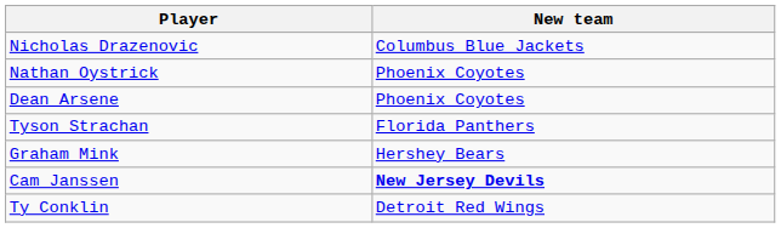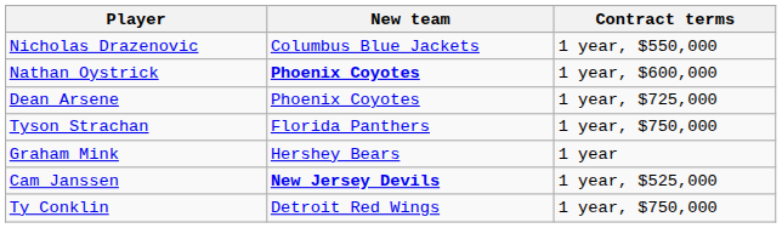 <table class="wikitable" width=97%>
 <tr>
 <th>Player</th>
 <th>New team</th>
+<th>Contract terms</th>
 </tr>
 <tr>
 <td><a href='#'>Nicholas Drazenovic</a></td>
 <td><a href='#'>Columbus Blue Jackets</a></td>
+<td>1 year, $550,000</td>
 </tr>
 <tr>
 <td><a href='#'>Nathan Oystrick</a></td>
-<td><a href='#'>Phoenix Coyotes</a></td>
+<td><strong><a href='#'>Phoenix Coyotes</a></strong></td>
+<td>1 year, $600,000</td>
 </tr>
 <tr>
 <td><a href='#'>Dean Arsene</a></td>
 <td><a href='#'>Phoenix Coyotes</a></td>
+<td>1 year, $725,000</td>
 </tr>
 <tr>
 <td><a href='#'>Tyson Strachan</a></td>
 <td><a href='#'>Florida Panthers</a></td>
+<td>1 year, $750,000</td>
 </tr>
 <tr>
 <td><a href='#'>Graham Mink</a></td>
 <td><a href='#'>Hershey Bears</a></td>
+<td>1 year</td>
 </tr>
 <tr>
 <td><a href='#'>Cam Janssen</a></td>
 <td><strong><a href='#'>New Jersey Devils</a></strong></td>
+<td>1 year, $525,000</td>
 </tr>
 <tr>
 <td><a href='#'>Ty Conklin</a></td>
 <td><a href='#'>Detroit Red Wings</a></td>
+<td>1 year, $750,000</td>
 </tr>
 </table>
